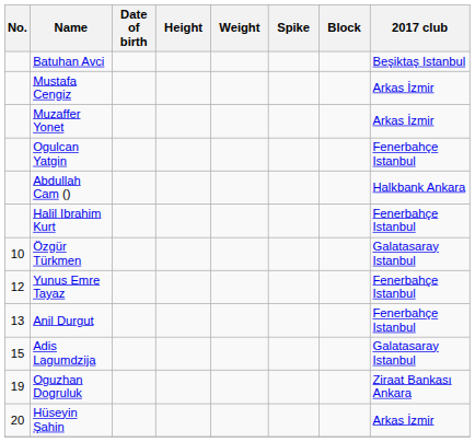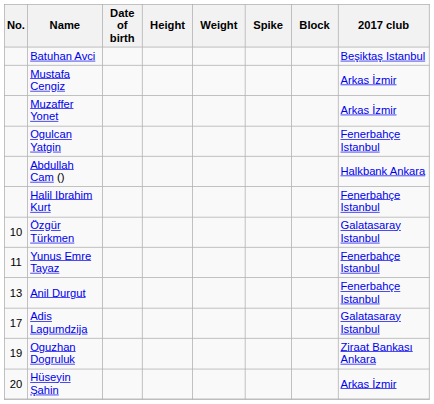 <table class="wikitable sortable" style="font-size:100%; text-align:center;">
 <tr>
 <th>No.</th>
 <th style="width:12em">Name</th>
 <th style="width:8em">Date of birth</th>
 <th style="width:9em">Height</th>
 <th style="width:9em">Weight</th>
 <th style="width:9em">Spike</th>
 <th style="width:9em">Block</th>
 <th style="width:20em">2017 club</th>
 </tr>
 <tr>
 <td></td>
 <td align=left><a href='#'>Batuhan Avci</a></td>
 <td align=right></td>
 <td></td>
 <td></td>
 <td></td>
 <td></td>
 <td align=left> <a href='#'>Beşiktaş Istanbul</a></td>
 </tr>
 <tr>
 <td></td>
 <td align=left><a href='#'>Mustafa Cengiz</a></td>
 <td align=right></td>
 <td></td>
 <td></td>
 <td></td>
 <td></td>
 <td align=left> <a href='#'>Arkas İzmir</a></td>
 </tr>
 <tr>
 <td></td>
 <td align=left><a href='#'>Muzaffer Yonet</a></td>
 <td align=right></td>
 <td></td>
 <td></td>
 <td></td>
 <td></td>
 <td align=left> <a href='#'>Arkas İzmir</a></td>
 </tr>
 <tr>
 <td></td>
 <td align=left><a href='#'>Ogulcan Yatgin</a></td>
 <td align=right></td>
 <td></td>
 <td></td>
 <td></td>
 <td></td>
 <td align=left> <a href='#'>Fenerbahçe Istanbul</a></td>
 </tr>
 <tr>
 <td></td>
 <td align=left><a href='#'>Abdullah Cam</a> ()</td>
 <td align=right></td>
 <td></td>
 <td></td>
 <td></td>
 <td></td>
 <td align=left> <a href='#'>Halkbank Ankara</a></td>
 </tr>
 <tr>
 <td></td>
 <td align=left><a href='#'>Halil Ibrahim Kurt</a></td>
 <td align=right></td>
 <td></td>
 <td></td>
 <td></td>
 <td></td>
 <td align=left> <a href='#'>Fenerbahçe Istanbul</a></td>
 </tr>
 <tr>
 <td>10</td>
 <td align=left><a href='#'>Özgür Türkmen</a></td>
 <td align=right></td>
 <td></td>
 <td></td>
 <td></td>
 <td></td>
 <td align=left> <a href='#'>Galatasaray Istanbul</a></td>
 </tr>
 <tr>
-<td>12</td>
+<td>11</td>
 <td align=left><a href='#'>Yunus Emre Tayaz</a></td>
 <td align=right></td>
 <td></td>
 <td></td>
 <td></td>
 <td></td>
 <td align=left> <a href='#'>Fenerbahçe Istanbul</a></td>
 </tr>
 <tr>
 <td>13</td>
 <td align=left><a href='#'>Anil Durgut</a></td>
 <td align=right></td>
 <td></td>
 <td></td>
 <td></td>
 <td></td>
 <td align=left> <a href='#'>Fenerbahçe Istanbul</a></td>
 </tr>
 <tr>
-<td>15</td>
+<td>17</td>
 <td align=left><a href='#'>Adis Lagumdzija</a></td>
 <td align=right></td>
 <td></td>
 <td></td>
 <td></td>
 <td></td>
 <td align=left> <a href='#'>Galatasaray Istanbul</a></td>
 </tr>
 <tr>
 <td>19</td>
 <td align=left><a href='#'>Oguzhan Dogruluk</a></td>
 <td align=right></td>
 <td></td>
 <td></td>
 <td></td>
 <td></td>
 <td align=left> <a href='#'>Ziraat Bankası Ankara</a></td>
 </tr>
 <tr>
 <td>20</td>
 <td align=left><a href='#'>Hüseyin Şahin</a></td>
 <td align=right></td>
 <td></td>
 <td></td>
 <td></td>
 <td></td>
 <td align=left> <a href='#'>Arkas İzmir</a></td>
 </tr>
 <tr>
 </tr>
 </table>
